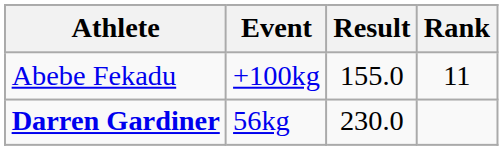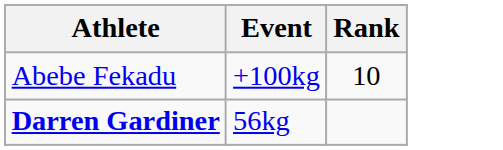 <table class=wikitable style="font-size:90%">
 <tr>
 <th>Athlete</th>
 <th>Event</th>
-<th>Result</th>
 <th>Rank</th>
 </tr>
 <tr>
 <td><a href='#'>Abebe Fekadu</a></td>
 <td><a href='#'>+100kg</a></td>
-<td style="text-align:center;">155.0</td>
-<td style="text-align:center;">11</td>
+<td style="text-align:center;">10</td>
 </tr>
 <tr>
 <td><strong><a href='#'>Darren Gardiner</a></strong></td>
 <td><a href='#'>56kg</a></td>
-<td style="text-align:center;">230.0</td>
 <td style="text-align:center;"></td>
 </tr>
 </table>
